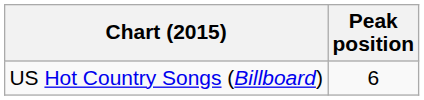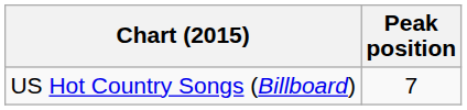 <table class="wikitable sortable">
 <tr>
 <th>Chart (2015)</th>
 <th>Peak<br>position</th>
 </tr>
 <tr>
 <td>US <a href='#'>Hot Country Songs</a> (<em><a href='#'>Billboard</a></em>)</td>
-<td align="center">6</td>
+<td align="center">7</td>
 </tr>
 </table>
